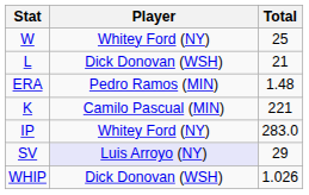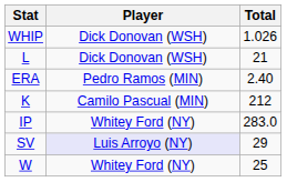 <table class="wikitable" style="text-align:center;">
 <tr>
 <th style="width:15%;">Stat</th>
 <th>Player</th>
 <th style="width:15%;">Total</th>
 </tr>
 <tr>
-<td><a href='#'>W</a></td>
-<td><a href='#'>Whitey Ford</a> (<a href='#'>NY</a>)</td>
-<td>25</td>
+<td><a href='#'>WHIP</a></td>
+<td><a href='#'>Dick Donovan</a> (<a href='#'>WSH</a>)</td>
+<td>1.026</td>
 </tr>
 <tr>
 <td><a href='#'>L</a></td>
 <td><a href='#'>Dick Donovan</a> (<a href='#'>WSH</a>)</td>
 <td>21</td>
 </tr>
 <tr>
 <td><a href='#'>ERA</a></td>
 <td><a href='#'>Pedro Ramos</a> (<a href='#'>MIN</a>)</td>
-<td>1.48</td>
+<td>2.40</td>
 </tr>
 <tr>
 <td><a href='#'>K</a></td>
 <td><a href='#'>Camilo Pascual</a> (<a href='#'>MIN</a>)</td>
-<td>221</td>
+<td>212</td>
 </tr>
 <tr>
 <td><a href='#'>IP</a></td>
 <td><a href='#'>Whitey Ford</a> (<a href='#'>NY</a>)</td>
 <td>283.0</td>
 </tr>
 <tr>
 <td><a href='#'>SV</a></td>
 <td style="background: lavender;"><a href='#'>Luis Arroyo</a> (<a href='#'>NY</a>)</td>
 <td>29</td>
 </tr>
 <tr>
-<td><a href='#'>WHIP</a></td>
-<td><a href='#'>Dick Donovan</a> (<a href='#'>WSH</a>)</td>
-<td>1.026</td>
+<td><a href='#'>W</a></td>
+<td><a href='#'>Whitey Ford</a> (<a href='#'>NY</a>)</td>
+<td>25</td>
 </tr>
 </table>
